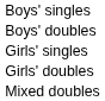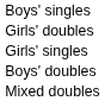 <table>
 <tr>
 <td>Boys' singles<br></td>
 <td></td>
 <td></td>
 <td></td>
 </tr>
 <tr>
-<td>Boys' doubles<br></td>
+<td>Girls' doubles<br></td>
 <td><br></td>
 <td><br></td>
 <td><br></td>
 </tr>
 <tr>
 <td>Girls' singles<br></td>
 <td></td>
 <td></td>
 <td></td>
 </tr>
 <tr>
-<td>Girls' doubles<br></td>
+<td>Boys' doubles<br></td>
 <td><br></td>
 <td><br></td>
 <td><br></td>
 </tr>
 <tr>
 <td>Mixed doubles<br></td>
 <td><br></td>
 <td><br></td>
 <td><br></td>
 </tr>
 <tr>
 </tr>
 </table>
